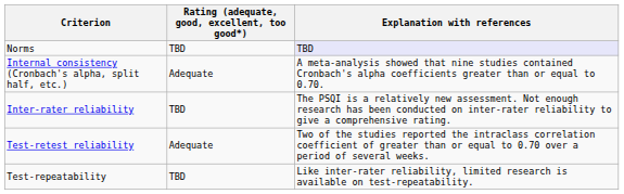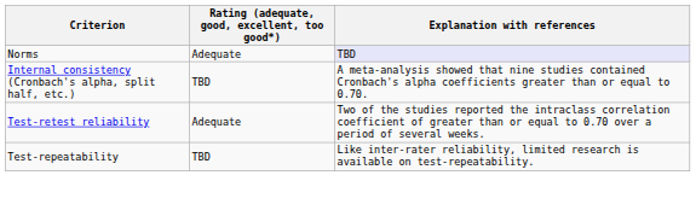 <table class="wikitable">
 <tr>
 <th>Criterion</th>
 <th>Rating (adequate, good, excellent, too good*)</th>
 <th>Explanation with references</th>
 </tr>
 <tr>
 <td>Norms</td>
-<td>TBD</td>
+<td>Adequate</td>
 <td style="background: lavender;">TBD</td>
 </tr>
 <tr>
 <td><a href='#'>Internal consistency</a> (Cronbach's alpha, split half, etc.)</td>
-<td>Adequate</td>
+<td>TBD</td>
 <td>A meta-analysis showed that nine studies contained Cronbach's alpha coefficients greater than or equal to 0.70.</td>
-</tr>
-<tr>
-<td><a href='#'>Inter-rater reliability</a></td>
-<td>TBD</td>
-<td>The PSQI is a relatively new assessment. Not enough research has been conducted on inter-rater reliability to give a comprehensive rating.</td>
 </tr>
 <tr>
 <td><a href='#'>Test-retest reliability</a></td>
 <td>Adequate</td>
 <td>Two of the studies reported the intraclass correlation coefficient of greater than or equal to 0.70 over a period of several weeks.</td>
 </tr>
 <tr>
 <td>Test-repeatability</td>
 <td>TBD</td>
 <td>Like inter-rater reliability, limited research is available on test-repeatability.</td>
 </tr>
 </table>
